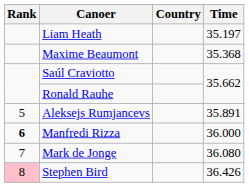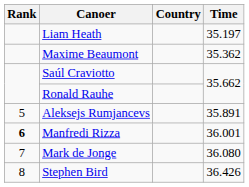 <table class="wikitable" style="text-align:center;">
 <tr>
 <th>Rank</th>
 <th>Canoer</th>
 <th>Country</th>
 <th>Time</th>
 </tr>
 <tr>
 <td></td>
 <td align="left"><a href='#'>Liam Heath</a></td>
 <td align="left"></td>
 <td>35.197</td>
 </tr>
 <tr>
 <td></td>
 <td align="left"><a href='#'>Maxime Beaumont</a></td>
 <td align="left"></td>
-<td>35.368</td>
+<td>35.362</td>
 </tr>
 <tr>
 <td rowspan=2></td>
 <td align="left"><a href='#'>Saúl Craviotto</a></td>
 <td align="left"></td>
 <td rowspan=2>35.662</td>
 </tr>
 <tr>
 <td align="left"><a href='#'>Ronald Rauhe</a></td>
 <td align="left"></td>
 </tr>
 <tr>
 <td>5</td>
 <td align="left"><a href='#'>Aleksejs Rumjancevs</a></td>
 <td align="left"></td>
 <td>35.891</td>
 </tr>
 <tr>
 <td><strong>6</strong></td>
 <td align="left"><a href='#'>Manfredi Rizza</a></td>
 <td align="left"></td>
-<td>36.000</td>
+<td>36.001</td>
 </tr>
 <tr>
 <td>7</td>
 <td align="left"><a href='#'>Mark de Jonge</a></td>
 <td align="left"></td>
 <td>36.080</td>
 </tr>
 <tr>
-<td style="background: pink;">8</td>
+<td>8</td>
 <td align="left"><a href='#'>Stephen Bird</a></td>
 <td align="left"></td>
 <td>36.426</td>
 </tr>
 </table>
